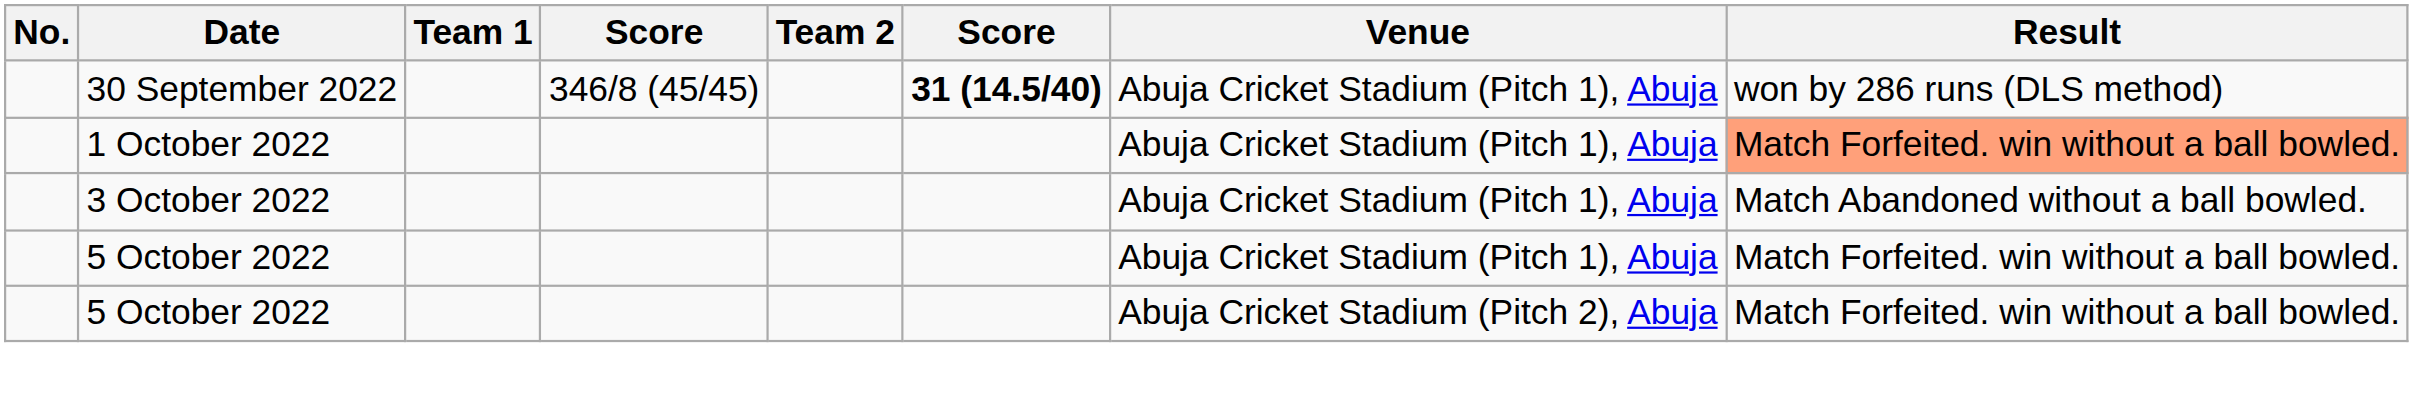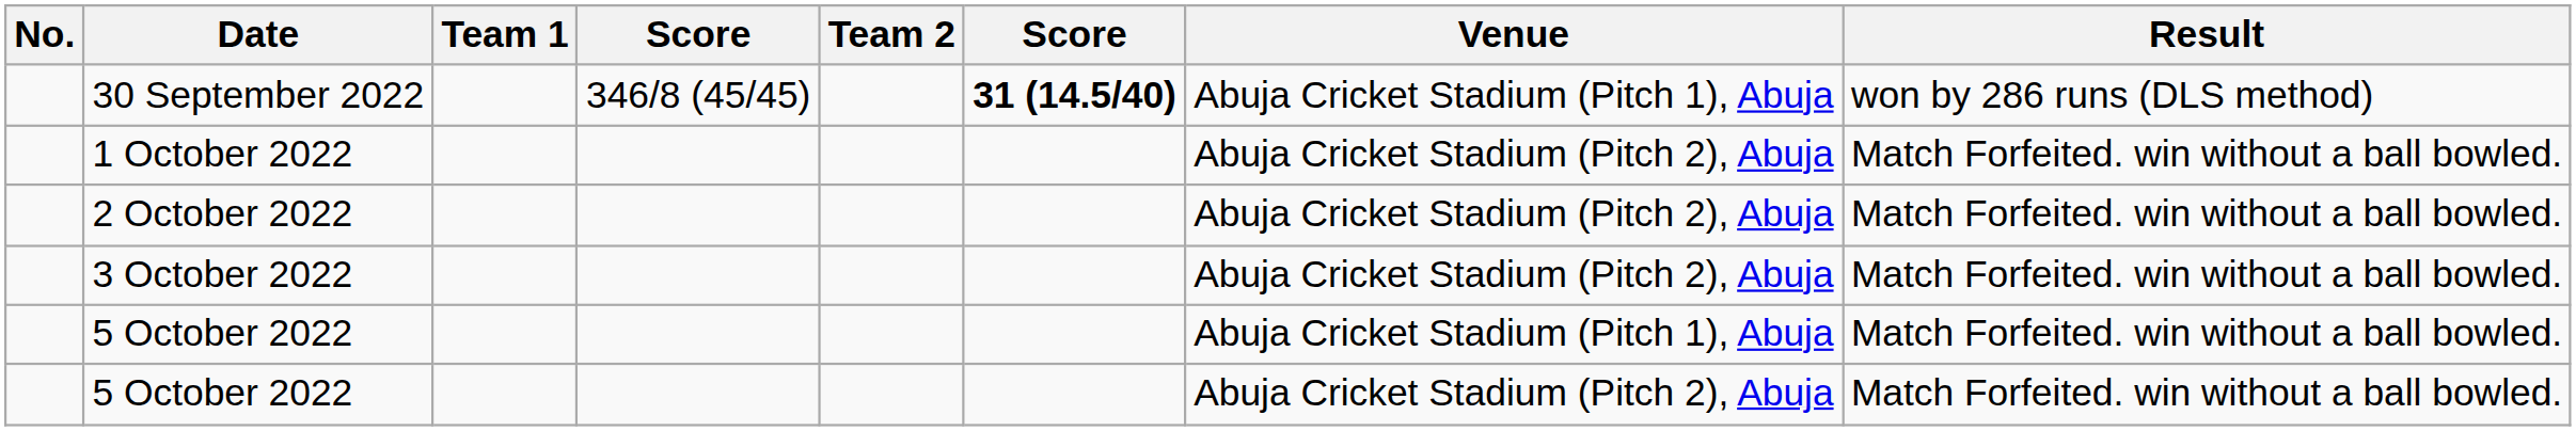 <table class="wikitable">
 <tr>
 <th>No.</th>
 <th>Date</th>
 <th>Team 1</th>
 <th>Score</th>
 <th>Team 2</th>
 <th>Score</th>
 <th>Venue</th>
 <th>Result</th>
 </tr>
 <tr>
 <td></td>
 <td>30 September 2022</td>
 <td></td>
 <td>346/8 (45/45)</td>
 <td></td>
 <td><strong>31 (14.5/40)</strong></td>
 <td>Abuja Cricket Stadium (Pitch 1), <a href='#'>Abuja</a></td>
 <td> won by 286 runs (DLS method)</td>
 </tr>
 <tr>
 <td></td>
 <td>1 October 2022</td>
 <td></td>
 <td></td>
 <td></td>
 <td></td>
-<td>Abuja Cricket Stadium (Pitch 1), <a href='#'>Abuja</a></td>
-<td style="background: lightsalmon;">Match Forfeited.  win without a ball bowled.</td>
+<td>Abuja Cricket Stadium (Pitch 2), <a href='#'>Abuja</a></td>
+<td>Match Forfeited.  win without a ball bowled.</td>
+</tr>
+<tr>
+<td></td>
+<td>2 October 2022</td>
+<td></td>
+<td></td>
+<td></td>
+<td></td>
+<td>Abuja Cricket Stadium (Pitch 2), <a href='#'>Abuja</a></td>
+<td>Match Forfeited.  win without a ball bowled.</td>
 </tr>
 <tr>
 <td></td>
 <td>3 October 2022</td>
 <td></td>
 <td></td>
 <td></td>
 <td></td>
-<td>Abuja Cricket Stadium (Pitch 1), <a href='#'>Abuja</a></td>
-<td>Match Abandoned without a ball bowled.</td>
+<td>Abuja Cricket Stadium (Pitch 2), <a href='#'>Abuja</a></td>
+<td>Match Forfeited.  win without a ball bowled.</td>
 </tr>
 <tr>
 <td></td>
 <td>5 October 2022</td>
 <td></td>
 <td></td>
 <td></td>
 <td></td>
 <td>Abuja Cricket Stadium (Pitch 1), <a href='#'>Abuja</a></td>
 <td>Match Forfeited.  win without a ball bowled.</td>
 </tr>
 <tr>
 <td></td>
 <td>5 October 2022</td>
 <td></td>
 <td></td>
 <td></td>
 <td></td>
 <td>Abuja Cricket Stadium (Pitch 2), <a href='#'>Abuja</a></td>
 <td>Match Forfeited.  win without a ball bowled.</td>
 </tr>
 </table>
